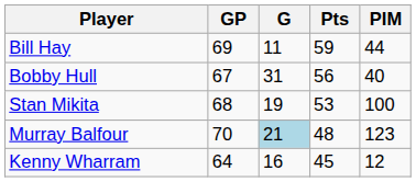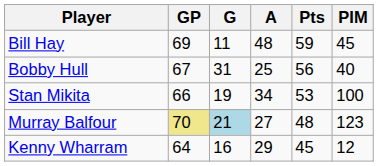 <table border="1" class="wikitable">
 <tr>
 <th bgcolor="#DDDDFF" width="40%">Player</th>
 <th bgcolor="#DDDDFF" width="10%">GP</th>
 <th bgcolor="#DDDDFF" width="10%">G</th>
+<th bgcolor="#DDDDFF" width="10%">A</th>
 <th bgcolor="#DDDDFF" width="10%">Pts</th>
 <th bgcolor="#DDDDFF" width="10%">PIM</th>
 </tr>
 <tr>
 <td><a href='#'>Bill Hay</a></td>
 <td>69</td>
 <td>11</td>
+<td>48</td>
 <td>59</td>
-<td>44</td>
+<td>45</td>
 </tr>
 <tr>
 <td><a href='#'>Bobby Hull</a></td>
 <td>67</td>
 <td>31</td>
+<td>25</td>
 <td>56</td>
 <td>40</td>
 </tr>
 <tr>
 <td><a href='#'>Stan Mikita</a></td>
-<td>68</td>
+<td>66</td>
 <td>19</td>
+<td>34</td>
 <td>53</td>
 <td>100</td>
 </tr>
 <tr>
 <td><a href='#'>Murray Balfour</a></td>
-<td>70</td>
+<td style="background: khaki;">70</td>
 <td style="background: lightblue;">21</td>
+<td>27</td>
 <td>48</td>
 <td>123</td>
 </tr>
 <tr>
 <td><a href='#'>Kenny Wharram</a></td>
 <td>64</td>
 <td>16</td>
+<td>29</td>
 <td>45</td>
 <td>12</td>
 </tr>
 </table>
